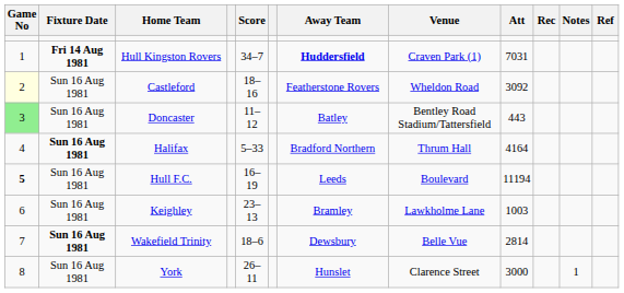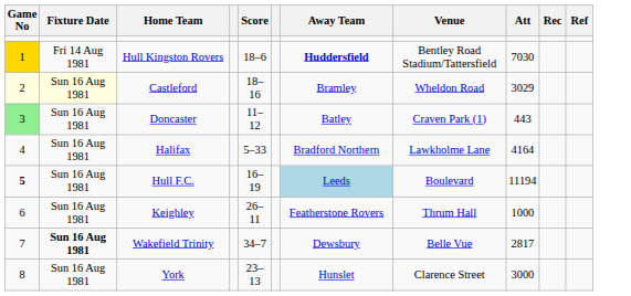 <table class="wikitable" style="text-align:center;">
 <tr>
 <th width=20 abbr="No">Game No</th>
 <th width=100 abbr="Date">Fixture Date</th>
 <th width=150 abbr="Home Team">Home Team</th>
 <th width=5 abbr="space"></th>
 <th width=20 abbr="Score">Score</th>
 <th width=5 abbr="space"></th>
 <th width=150 abbr="Away Team">Away Team</th>
 <th width=150 abbr="Venue">Venue</th>
 <th width=30 abbr="Att">Att</th>
 <th width=30 abbr="Rec">Rec</th>
-<th width=20 abbr="Notes">Notes</th>
 <th width=30 abbr="Ref">Ref</th>
 </tr>
 <tr>
 <td></td>
 <td></td>
 <td></td>
 <td></td>
 <td></td>
 <td></td>
 <td></td>
 <td></td>
 <td></td>
 <td></td>
 <td></td>
-<td></td>
 </tr>
 <tr>
-<td>1</td>
-<td><strong>Fri 14 Aug 1981</strong></td>
+<td style="background: gold;">1</td>
+<td>Fri 14 Aug 1981</td>
 <td><a href='#'>Hull Kingston Rovers</a></td>
 <td></td>
-<td>34–7</td>
+<td>18–6</td>
 <td></td>
 <td><strong><a href='#'>Huddersfield</a></strong></td>
-<td><a href='#'>Craven Park (1)</a></td>
-<td>7031</td>
-<td></td>
+<td>Bentley Road Stadium/Tattersfield</td>
+<td>7030</td>
 <td></td>
 <td></td>
 </tr>
 <tr>
 <td style="background: lightyellow;">2</td>
-<td>Sun 16 Aug 1981</td>
+<td style="background: lightyellow;">Sun 16 Aug 1981</td>
 <td><a href='#'>Castleford</a></td>
 <td></td>
 <td>18–16</td>
 <td></td>
-<td><a href='#'>Featherstone Rovers</a></td>
+<td><a href='#'>Bramley</a></td>
 <td><a href='#'>Wheldon Road</a></td>
-<td>3092</td>
-<td></td>
+<td>3029</td>
 <td></td>
 <td></td>
 </tr>
 <tr>
 <td style="background: lightgreen;">3</td>
 <td>Sun 16 Aug 1981</td>
 <td><a href='#'>Doncaster</a></td>
 <td></td>
 <td>11–12</td>
 <td></td>
 <td><a href='#'>Batley</a></td>
-<td>Bentley Road Stadium/Tattersfield</td>
+<td><a href='#'>Craven Park (1)</a></td>
 <td>443</td>
-<td></td>
 <td></td>
 <td></td>
 </tr>
 <tr>
 <td>4</td>
-<td><strong>Sun 16 Aug 1981</strong></td>
+<td>Sun 16 Aug 1981</td>
 <td><a href='#'>Halifax</a></td>
 <td></td>
 <td>5–33</td>
 <td></td>
 <td><a href='#'>Bradford Northern</a></td>
-<td><a href='#'>Thrum Hall</a></td>
+<td><a href='#'>Lawkholme Lane</a></td>
 <td>4164</td>
-<td></td>
 <td></td>
 <td></td>
 </tr>
 <tr>
 <td><strong>5</strong></td>
 <td>Sun 16 Aug 1981</td>
 <td><a href='#'>Hull F.C.</a></td>
 <td></td>
 <td>16–19</td>
 <td></td>
-<td><a href='#'>Leeds</a></td>
+<td style="background: lightblue;"><a href='#'>Leeds</a></td>
 <td><a href='#'>Boulevard</a></td>
 <td>11194</td>
-<td></td>
 <td></td>
 <td></td>
 </tr>
 <tr>
 <td>6</td>
 <td>Sun 16 Aug 1981</td>
 <td><a href='#'>Keighley</a></td>
 <td></td>
-<td>23–13</td>
+<td>26–11</td>
 <td></td>
-<td><a href='#'>Bramley</a></td>
-<td><a href='#'>Lawkholme Lane</a></td>
-<td>1003</td>
-<td></td>
+<td><a href='#'>Featherstone Rovers</a></td>
+<td><a href='#'>Thrum Hall</a></td>
+<td>1000</td>
 <td></td>
 <td></td>
 </tr>
 <tr>
 <td>7</td>
 <td><strong>Sun 16 Aug 1981</strong></td>
 <td><a href='#'>Wakefield Trinity</a></td>
 <td></td>
-<td>18–6</td>
+<td>34–7</td>
 <td></td>
 <td><a href='#'>Dewsbury</a></td>
 <td><a href='#'>Belle Vue</a></td>
-<td>2814</td>
-<td></td>
+<td>2817</td>
 <td></td>
 <td></td>
 </tr>
 <tr>
 <td>8</td>
 <td>Sun 16 Aug 1981</td>
 <td><a href='#'>York</a></td>
 <td></td>
-<td>26–11</td>
+<td>23–13</td>
 <td></td>
 <td><a href='#'>Hunslet</a></td>
 <td>Clarence Street</td>
 <td>3000</td>
 <td></td>
-<td>1</td>
 <td></td>
 </tr>
 </table>
